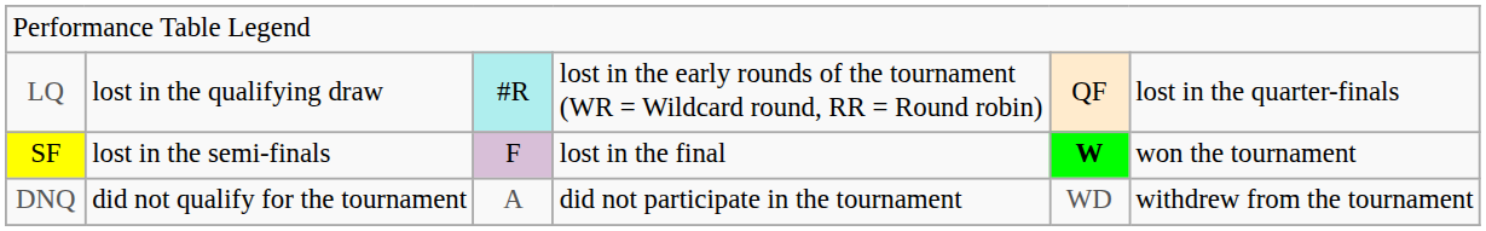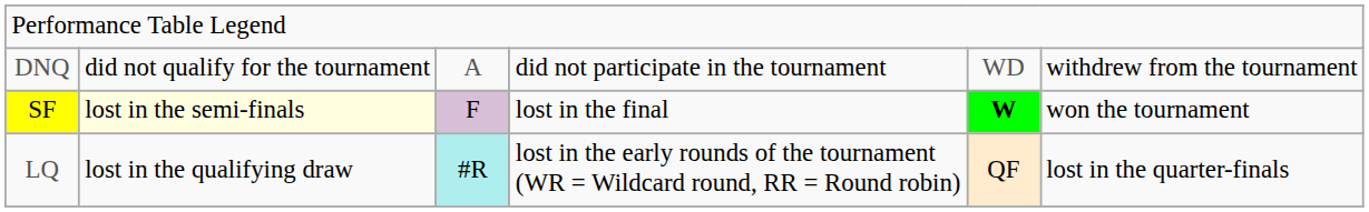 <table class="wikitable" style="font-size:78%;">
 <tr>
 <td colspan="6">Performance Table Legend</td>
+</tr>
+<tr>
+<td align="center" style="color:#555555;" width="30">DNQ</td>
+<td>did not qualify for the tournament</td>
+<td align="center" style="color:#555555;" width="30">A</td>
+<td>did not participate in the tournament</td>
+<td align="center" style="color:#555555;" width="30">WD</td>
+<td>withdrew from the tournament</td>
+</tr>
+<tr>
+<td align="center" style="background:yellow;">SF</td>
+<td style="background: lightyellow;">lost in the semi-finals</td>
+<td align="center" style="background:#D8BFD8;">F</td>
+<td>lost in the final</td>
+<td align="center" style="background:#00ff00;"><strong>W</strong></td>
+<td>won the tournament</td>
 </tr>
 <tr>
 <td align="center" style="color:#555555;" width="30">LQ</td>
 <td>lost in the qualifying draw</td>
 <td align="center" style="background:#afeeee;">#R</td>
 <td>lost in the early rounds of the tournament<br>(WR = Wildcard round, RR = Round robin)</td>
 <td align="center" style="background:#ffebcd;">QF</td>
 <td>lost in the quarter-finals</td>
 </tr>
-<tr>
-<td align="center" style="background:yellow;">SF</td>
-<td>lost in the semi-finals</td>
-<td align="center" style="background:#D8BFD8;">F</td>
-<td>lost in the final</td>
-<td align="center" style="background:#00ff00;"><strong>W</strong></td>
-<td>won the tournament</td>
-</tr>
-<tr>
-<td align="center" style="color:#555555;" width="30">DNQ</td>
-<td>did not qualify for the tournament</td>
-<td align="center" style="color:#555555;" width="30">A</td>
-<td>did not participate in the tournament</td>
-<td align="center" style="color:#555555;" width="30">WD</td>
-<td>withdrew from the tournament</td>
-</tr>
 </table>
